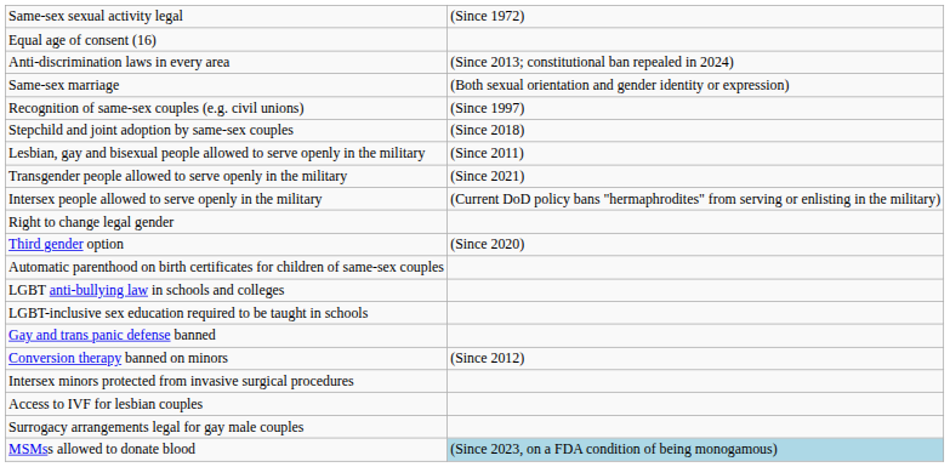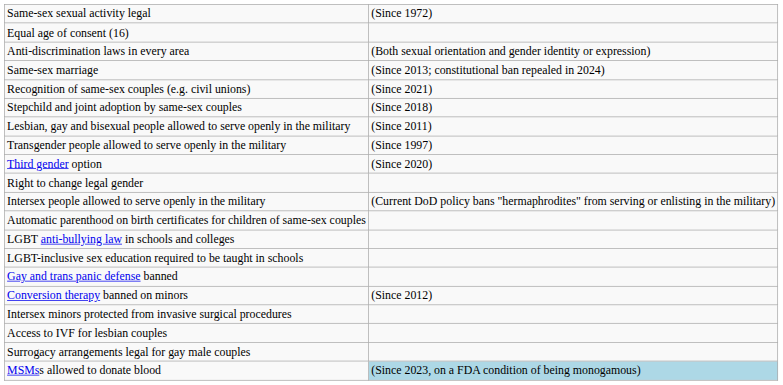 <table class="wikitable">
 <tr>
 <td>Same-sex sexual activity legal</td>
 <td> (Since 1972)</td>
 </tr>
 <tr>
 <td>Equal age of consent (16)</td>
 <td></td>
 </tr>
 <tr>
 <td>Anti-discrimination laws in every area</td>
+<td> (Both sexual orientation and gender identity or expression)</td>
+</tr>
+<tr>
+<td>Same-sex marriage</td>
 <td> (Since 2013; constitutional ban repealed in 2024)</td>
 </tr>
 <tr>
-<td>Same-sex marriage</td>
-<td> (Both sexual orientation and gender identity or expression)</td>
-</tr>
-<tr>
 <td>Recognition of same-sex couples (e.g. civil unions)</td>
-<td> (Since 1997)</td>
+<td> (Since 2021)</td>
 </tr>
 <tr>
 <td>Stepchild and joint adoption by same-sex couples</td>
 <td> (Since 2018)</td>
 </tr>
 <tr>
 <td>Lesbian, gay and bisexual people allowed to serve openly in the military</td>
 <td> (Since 2011)</td>
 </tr>
 <tr>
 <td>Transgender people allowed to serve openly in the military</td>
-<td> (Since 2021)</td>
+<td> (Since 1997)</td>
 </tr>
 <tr>
-<td>Intersex people allowed to serve openly in the military</td>
-<td> (Current DoD policy bans "hermaphrodites" from serving or enlisting in the military)</td>
+<td><a href='#'>Third gender</a> option</td>
+<td> (Since 2020)</td>
 </tr>
 <tr>
 <td>Right to change legal gender</td>
 <td></td>
 </tr>
 <tr>
-<td><a href='#'>Third gender</a> option</td>
-<td> (Since 2020)</td>
+<td>Intersex people allowed to serve openly in the military</td>
+<td> (Current DoD policy bans "hermaphrodites" from serving or enlisting in the military)</td>
 </tr>
 <tr>
 <td>Automatic parenthood on birth certificates for children of same-sex couples</td>
 <td></td>
 </tr>
 <tr>
 <td>LGBT <a href='#'>anti-bullying law</a> in schools and colleges</td>
 <td></td>
 </tr>
 <tr>
 <td>LGBT-inclusive sex education required to be taught in schools</td>
 <td></td>
 </tr>
 <tr>
 <td><a href='#'>Gay and trans panic defense</a> banned</td>
 <td></td>
 </tr>
 <tr>
 <td><a href='#'>Conversion therapy</a> banned on minors</td>
 <td> (Since 2012)</td>
 </tr>
 <tr>
 <td>Intersex minors protected from invasive surgical procedures</td>
 <td></td>
 </tr>
 <tr>
 <td>Access to IVF for lesbian couples</td>
 <td></td>
 </tr>
 <tr>
 <td>Surrogacy arrangements legal for gay male couples</td>
 <td></td>
 </tr>
 <tr>
 <td><a href='#'>MSMs</a>s allowed to donate blood</td>
 <td style="background: lightblue;"> (Since 2023, on a FDA condition of being monogamous)</td>
 </tr>
 </table>
